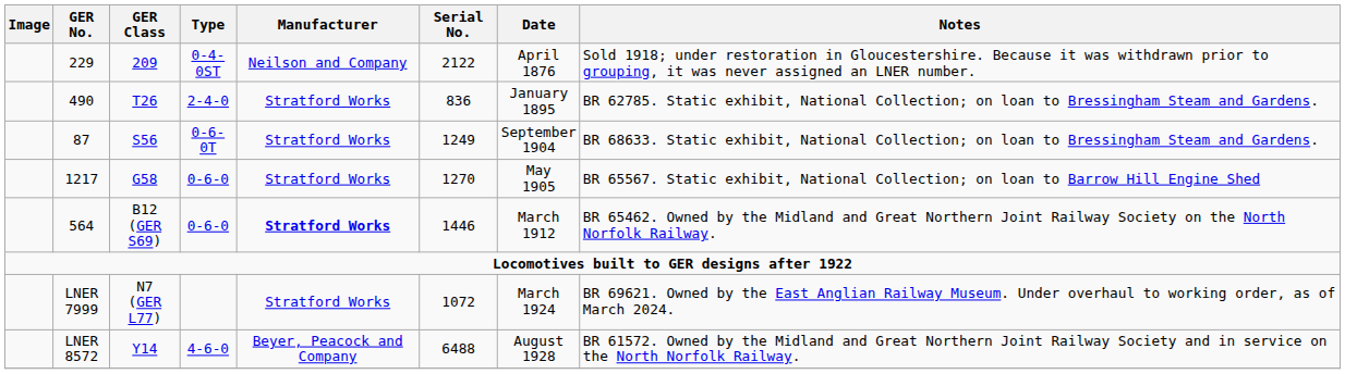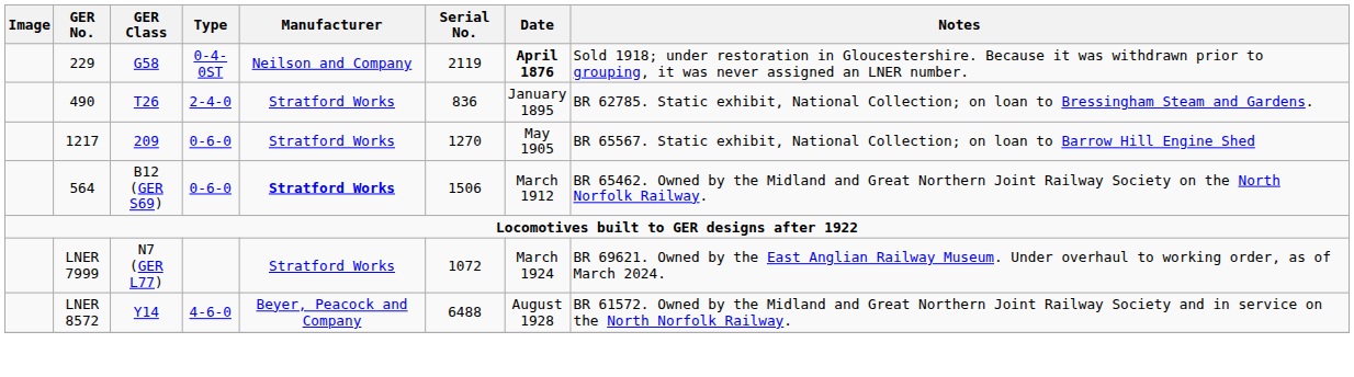 <table class=wikitable style=text-align:center>
 <tr>
 <th>Image</th>
 <th>GER No.</th>
 <th>GER Class</th>
 <th>Type</th>
 <th>Manufacturer</th>
 <th>Serial No.</th>
 <th>Date</th>
 <th>Notes</th>
 </tr>
 <tr>
 <td></td>
 <td>229</td>
-<td><a href='#'>209</a></td>
+<td><a href='#'>G58</a></td>
 <td><a href='#'>0-4-0ST</a></td>
 <td><a href='#'>Neilson and Company</a></td>
-<td>2122</td>
-<td>April<br>1876</td>
+<td>2119</td>
+<td><strong>April<br>1876</strong></td>
 <td align=left>Sold 1918; under restoration in Gloucestershire. Because it was withdrawn prior to <a href='#'>grouping</a>, it was never assigned an LNER number.</td>
 </tr>
 <tr>
 <td></td>
 <td>490</td>
 <td><a href='#'>T26</a></td>
 <td><a href='#'>2-4-0</a></td>
 <td><a href='#'>Stratford Works</a></td>
 <td>836</td>
 <td>January<br>1895</td>
 <td align=left> BR 62785. Static exhibit, National Collection; on loan to <a href='#'>Bressingham Steam and Gardens</a>.</td>
 </tr>
 <tr>
 <td></td>
-<td>87</td>
-<td><a href='#'>S56</a></td>
-<td><a href='#'>0-6-0T</a></td>
-<td><a href='#'>Stratford Works</a></td>
-<td>1249</td>
-<td>September<br>1904</td>
-<td align=left>BR 68633. Static exhibit, National Collection; on loan to <a href='#'>Bressingham Steam and Gardens</a>.</td>
-</tr>
-<tr>
-<td></td>
 <td>1217</td>
-<td><a href='#'>G58</a></td>
+<td><a href='#'>209</a></td>
 <td><a href='#'>0-6-0</a></td>
 <td><a href='#'>Stratford Works</a></td>
 <td>1270</td>
 <td>May<br>1905</td>
 <td align=left> BR 65567. Static exhibit, National Collection; on loan to <a href='#'>Barrow Hill Engine Shed</a></td>
 </tr>
 <tr>
 <td></td>
 <td>564</td>
 <td>B12<br>(<a href='#'>GER S69</a>)</td>
 <td><a href='#'>0-6-0</a></td>
 <td><strong><a href='#'>Stratford Works</a></strong></td>
-<td>1446</td>
+<td>1506</td>
 <td>March<br>1912</td>
 <td align=left> BR 65462. Owned by the Midland and Great Northern Joint Railway Society on the <a href='#'>North Norfolk Railway</a>.</td>
 </tr>
 <tr>
 <td colspan=8><strong>Locomotives built to GER designs after 1922</strong></td>
 </tr>
 <tr>
 <td></td>
 <td>LNER<br>7999</td>
 <td>N7<br>(<a href='#'>GER L77</a>)</td>
 <td></td>
 <td><a href='#'>Stratford Works</a></td>
 <td>1072</td>
 <td>March<br>1924</td>
 <td align=left>BR 69621. Owned by the <a href='#'>East Anglian Railway Museum</a>. Under overhaul to working order, as of March 2024.</td>
 </tr>
 <tr>
 <td></td>
 <td>LNER<br>8572</td>
 <td><a href='#'>Y14</a></td>
 <td><a href='#'>4-6-0</a></td>
 <td><a href='#'>Beyer, Peacock and Company</a></td>
 <td>6488</td>
 <td>August<br>1928</td>
 <td align=left> BR 61572. Owned by the Midland and Great Northern Joint Railway Society and in service on the <a href='#'>North Norfolk Railway</a>.</td>
 </tr>
 <tr>
 </tr>
 </table>
